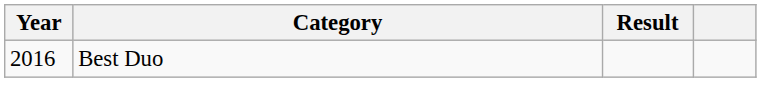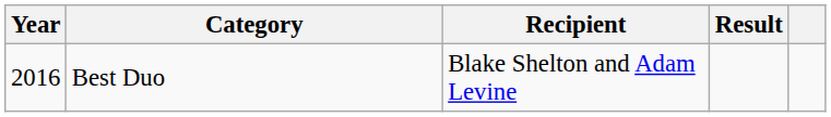 <table class="wikitable plainrowheaders" style="width:85%;">
 <tr>
 <th scope="col" style="width:4%;">Year</th>
 <th scope="col" style="width:50%;">Category</th>
+<th scope="col" style="width:35%;">Recipient</th>
 <th scope="col" style="width:6%;">Result</th>
 <th scope="col" style="width:6%;"></th>
 </tr>
 <tr>
 <td>2016</td>
 <td>Best Duo</td>
+<td>Blake Shelton and <a href='#'>Adam Levine</a></td>
 <td></td>
 <td></td>
 </tr>
 </table>
